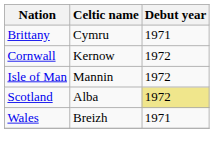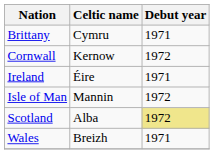 <table class="wikitable" style="font-size:94%">
 <tr>
 <th>Nation</th>
 <th>Celtic name</th>
 <th>Debut year</th>
 </tr>
 <tr>
 <td><a href='#'>Brittany</a></td>
 <td>Cymru</td>
 <td>1971</td>
 </tr>
 <tr>
 <td><a href='#'>Cornwall</a></td>
 <td>Kernow</td>
 <td>1972</td>
+</tr>
+<tr>
+<td><a href='#'>Ireland</a></td>
+<td>Éire</td>
+<td>1971</td>
 </tr>
 <tr>
 <td><a href='#'>Isle of Man</a></td>
 <td>Mannin</td>
 <td>1972</td>
 </tr>
 <tr>
 <td><a href='#'>Scotland</a></td>
 <td>Alba</td>
 <td style="background: khaki;">1972</td>
 </tr>
 <tr>
 <td><a href='#'>Wales</a></td>
 <td>Breizh</td>
 <td>1971</td>
 </tr>
 <tr>
 </tr>
 </table>
